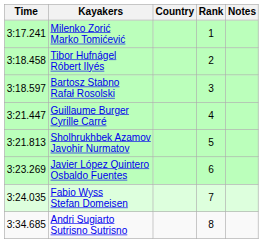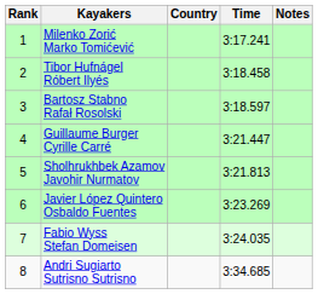 <table class="wikitable" style="text-align:center">
 <tr>
-<th>Time</th>
+<th>Rank</th>
 <th>Kayakers</th>
 <th>Country</th>
-<th>Rank</th>
+<th>Time</th>
 <th>Notes</th>
 </tr>
 <tr bgcolor=bbffbb>
-<td>3:17.241</td>
+<td>1</td>
 <td align="left"><a href='#'>Milenko Zorić</a><br><a href='#'>Marko Tomićević</a></td>
 <td align="left"></td>
-<td>1</td>
+<td>3:17.241</td>
 <td></td>
 </tr>
 <tr bgcolor=bbffbb>
-<td>3:18.458</td>
+<td>2</td>
 <td align="left"><a href='#'>Tibor Hufnágel</a><br><a href='#'>Róbert Ilyés</a></td>
 <td align="left"></td>
-<td>2</td>
+<td>3:18.458</td>
 <td></td>
 </tr>
 <tr bgcolor=bbffbb>
-<td>3:18.597</td>
+<td>3</td>
 <td align="left"><a href='#'>Bartosz Stabno</a><br><a href='#'>Rafał Rosolski</a></td>
 <td align="left"></td>
-<td>3</td>
+<td>3:18.597</td>
 <td></td>
 </tr>
 <tr bgcolor=bbffbb>
-<td>3:21.447</td>
+<td>4</td>
 <td align="left"><a href='#'>Guillaume Burger</a><br><a href='#'>Cyrille Carré</a></td>
 <td align="left"></td>
-<td>4</td>
+<td>3:21.447</td>
 <td></td>
 </tr>
 <tr bgcolor=bbffbb>
-<td>3:21.813</td>
+<td>5</td>
 <td align="left"><a href='#'>Sholhrukhbek Azamov</a><br><a href='#'>Javohir Nurmatov</a></td>
 <td align="left"></td>
-<td>5</td>
+<td>3:21.813</td>
 <td></td>
 </tr>
 <tr bgcolor=bbffbb>
-<td>3:23.269</td>
+<td>6</td>
 <td align="left"><a href='#'>Javier López Quintero</a><br><a href='#'>Osbaldo Fuentes</a></td>
 <td align="left"></td>
-<td>6</td>
+<td>3:23.269</td>
 <td></td>
 </tr>
 <tr bgcolor=ddffdd>
-<td>3:24.035</td>
+<td>7</td>
 <td align="left"><a href='#'>Fabio Wyss</a><br><a href='#'>Stefan Domeisen</a></td>
 <td align="left"></td>
-<td>7</td>
+<td>3:24.035</td>
 <td></td>
 </tr>
 <tr>
-<td>3:34.685</td>
+<td>8</td>
 <td align="left"><a href='#'>Andri Sugiarto</a><br><a href='#'>Sutrisno Sutrisno</a></td>
 <td align="left"></td>
-<td>8</td>
+<td>3:34.685</td>
 <td></td>
 </tr>
 </table>
